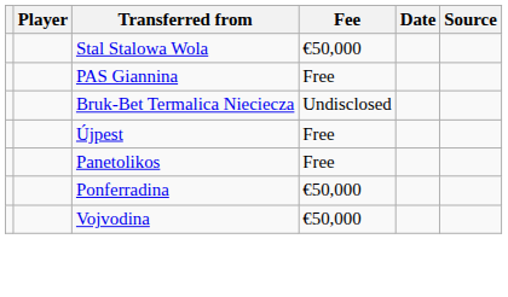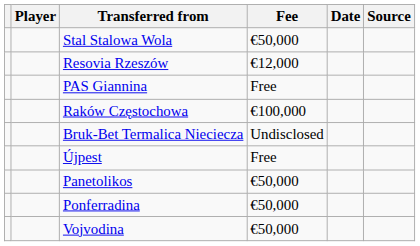 <table class="wikitable plainrowheaders sortable">
 <tr>
 <th></th>
 <th scope="col">Player</th>
 <th>Transferred from</th>
 <th>Fee</th>
 <th scope="col">Date</th>
 <th scope="col">Source</th>
 </tr>
 <tr>
 <td align="center"></td>
 <td> </td>
 <td> <a href='#'>Stal Stalowa Wola</a></td>
 <td>€50,000</td>
 <td></td>
 <td></td>
 </tr>
 <tr>
 <td align="center"></td>
 <td> </td>
+<td> <a href='#'>Resovia Rzeszów</a></td>
+<td>€12,000</td>
+<td></td>
+<td></td>
+</tr>
+<tr>
+<td align="center"></td>
+<td> </td>
 <td> <a href='#'>PAS Giannina</a></td>
 <td>Free</td>
+<td></td>
+<td></td>
+</tr>
+<tr>
+<td align="center"></td>
+<td> </td>
+<td> <a href='#'>Raków Częstochowa</a></td>
+<td>€100,000</td>
 <td></td>
 <td></td>
 </tr>
 <tr>
 <td align="center"></td>
 <td> </td>
 <td> <a href='#'>Bruk-Bet Termalica Nieciecza</a></td>
 <td>Undisclosed</td>
 <td></td>
 <td></td>
 </tr>
 <tr>
 <td align="center"></td>
 <td> </td>
 <td> <a href='#'>Újpest</a></td>
 <td>Free</td>
 <td></td>
 <td></td>
 </tr>
 <tr>
 <td align="center"></td>
 <td> </td>
 <td> <a href='#'>Panetolikos</a></td>
-<td>Free</td>
+<td>€50,000</td>
 <td></td>
 <td></td>
 </tr>
 <tr>
 <td align="center"></td>
 <td> </td>
 <td> <a href='#'>Ponferradina</a></td>
 <td>€50,000</td>
 <td></td>
 <td></td>
 </tr>
 <tr>
 <td align="center"></td>
 <td> </td>
 <td> <a href='#'>Vojvodina</a></td>
 <td>€50,000</td>
 <td></td>
 <td></td>
 </tr>
 </table>
